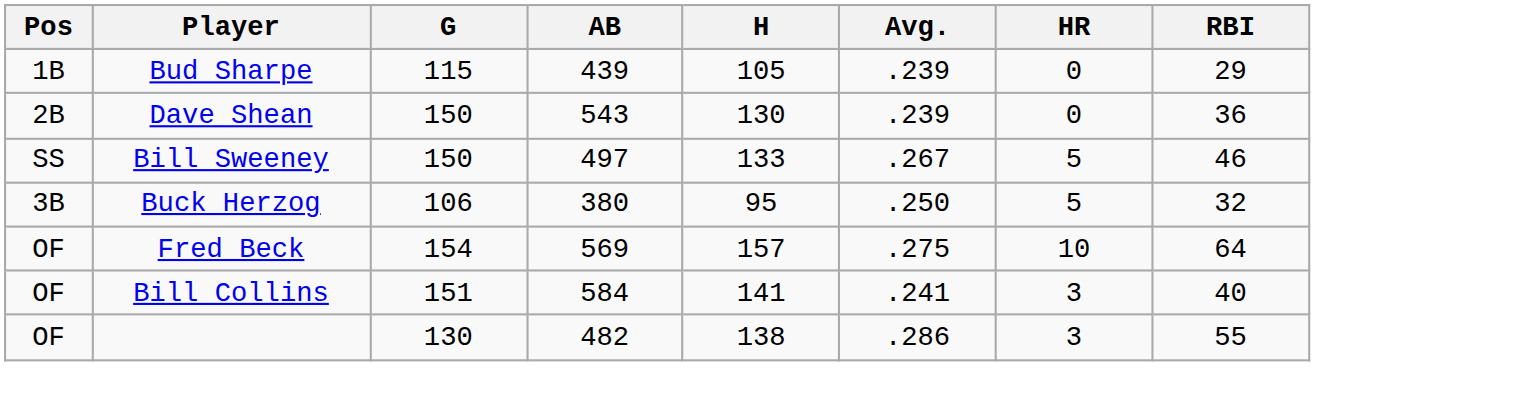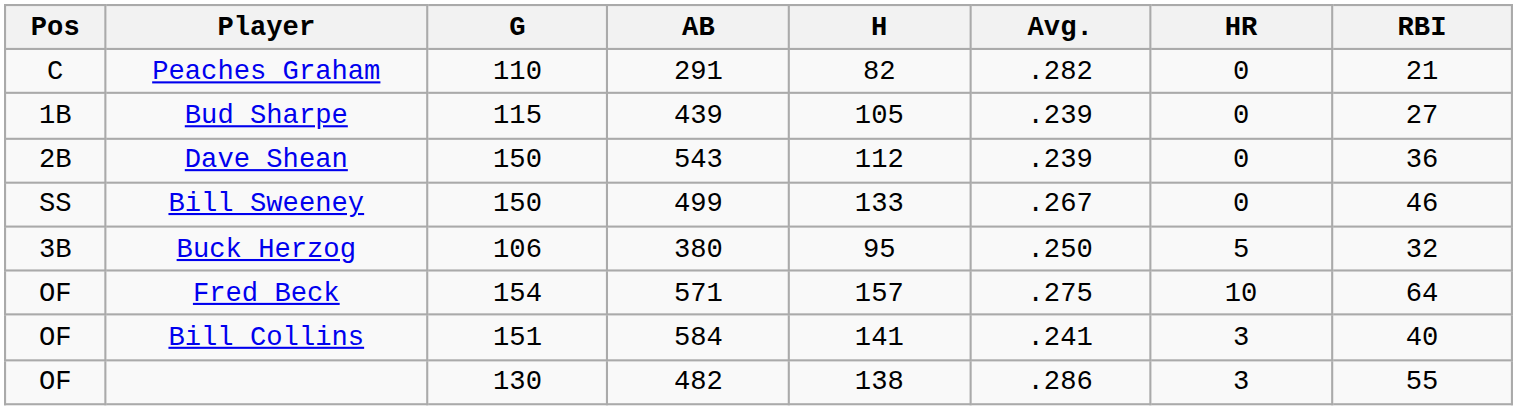 <table class="wikitable sortable">
 <tr>
 <th bgcolor="#DDDDFF" width="5%">Pos</th>
 <th bgcolor="#DDDDFF" width="16%">Player</th>
 <th bgcolor="#DDDDFF" width="9%">G</th>
 <th bgcolor="#DDDDFF" width="9%">AB</th>
 <th bgcolor="#DDDDFF" width="9%">H</th>
 <th bgcolor="#DDDDFF" width="9%">Avg.</th>
 <th bgcolor="#DDDDFF" width="9%">HR</th>
 <th bgcolor="#DDDDFF" width="9%">RBI</th>
 </tr>
+<tr align="center">
+<td>C</td>
+<td><a href='#'>Peaches Graham</a></td>
+<td>110</td>
+<td>291</td>
+<td>82</td>
+<td>.282</td>
+<td>0</td>
+<td>21</td>
+</tr>
 <tr align=center>
 <td>1B</td>
 <td><a href='#'>Bud Sharpe</a></td>
 <td>115</td>
 <td>439</td>
 <td>105</td>
 <td>.239</td>
 <td>0</td>
-<td>29</td>
+<td>27</td>
 </tr>
 <tr align=center>
 <td>2B</td>
 <td><a href='#'>Dave Shean</a></td>
 <td>150</td>
 <td>543</td>
-<td>130</td>
+<td>112</td>
 <td>.239</td>
 <td>0</td>
 <td>36</td>
 </tr>
 <tr align=center>
 <td>SS</td>
 <td><a href='#'>Bill Sweeney</a></td>
 <td>150</td>
-<td>497</td>
+<td>499</td>
 <td>133</td>
 <td>.267</td>
-<td>5</td>
+<td>0</td>
 <td>46</td>
 </tr>
 <tr align=center>
 <td>3B</td>
 <td><a href='#'>Buck Herzog</a></td>
 <td>106</td>
 <td>380</td>
 <td>95</td>
 <td>.250</td>
 <td>5</td>
 <td>32</td>
 </tr>
 <tr align=center>
 <td>OF</td>
 <td><a href='#'>Fred Beck</a></td>
 <td>154</td>
-<td>569</td>
+<td>571</td>
 <td>157</td>
 <td>.275</td>
 <td>10</td>
 <td>64</td>
 </tr>
 <tr align=center>
 <td>OF</td>
 <td><a href='#'>Bill Collins</a></td>
 <td>151</td>
 <td>584</td>
 <td>141</td>
 <td>.241</td>
 <td>3</td>
 <td>40</td>
 </tr>
 <tr align=center>
 <td>OF</td>
 <td></td>
 <td>130</td>
 <td>482</td>
 <td>138</td>
 <td>.286</td>
 <td>3</td>
 <td>55</td>
 </tr>
 </table>
